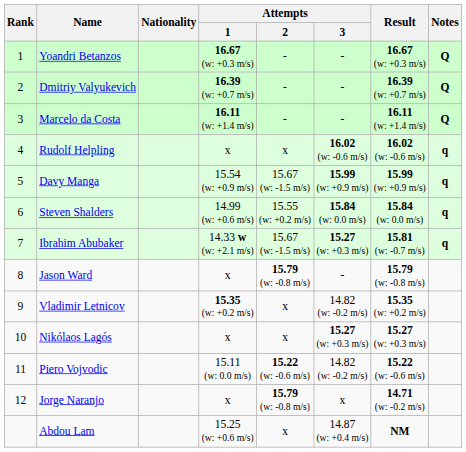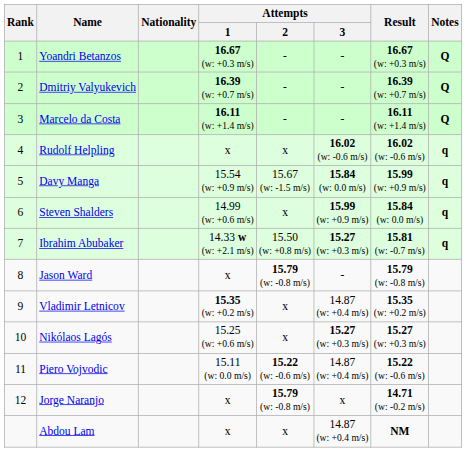 <table class="wikitable sortable" style="text-align:center">
 <tr>
 <th rowspan=2>Rank</th>
 <th rowspan=2>Name</th>
 <th rowspan=2>Nationality</th>
 <th colspan=3>Attempts</th>
 <th rowspan=2>Result</th>
 <th rowspan=2>Notes</th>
 </tr>
 <tr>
 <th>1</th>
 <th>2</th>
 <th>3</th>
 </tr>
 <tr bgcolor=ccffcc>
 <td>1</td>
 <td align=left><a href='#'>Yoandri Betanzos</a></td>
 <td align=left></td>
 <td><strong>16.67</strong><br><small>(w: +0.3 m/s)</small></td>
 <td>-</td>
 <td>-</td>
 <td><strong>16.67</strong> <br><small>(w: +0.3 m/s)</small></td>
 <td><strong>Q</strong></td>
 </tr>
 <tr bgcolor=ccffcc>
 <td>2</td>
 <td align=left><a href='#'>Dmitriy Valyukevich</a></td>
 <td align=left></td>
 <td><strong>16.39</strong><br><small>(w: +0.7 m/s)</small></td>
 <td>-</td>
 <td>-</td>
 <td><strong>16.39</strong> <br><small>(w: +0.7 m/s)</small></td>
 <td><strong>Q</strong></td>
 </tr>
 <tr bgcolor=ccffcc>
 <td>3</td>
 <td align=left><a href='#'>Marcelo da Costa</a></td>
 <td align=left></td>
 <td><strong>16.11</strong><br><small>(w: +1.4 m/s)</small></td>
 <td>-</td>
 <td>-</td>
 <td><strong>16.11</strong> <br><small>(w: +1.4 m/s)</small></td>
 <td><strong>Q</strong></td>
 </tr>
 <tr bgcolor=ddffdd>
 <td>4</td>
 <td align=left><a href='#'>Rudolf Helpling</a></td>
 <td align=left></td>
 <td>x</td>
 <td>x</td>
 <td><strong>16.02</strong><br><small>(w: -0.6 m/s)</small></td>
 <td><strong>16.02</strong> <br><small>(w: -0.6 m/s)</small></td>
 <td><strong>q</strong></td>
 </tr>
 <tr bgcolor=ddffdd>
 <td>5</td>
 <td align=left><a href='#'>Davy Manga</a></td>
 <td align=left></td>
 <td>15.54<br><small>(w: +0.9 m/s)</small></td>
 <td>15.67<br><small>(w: -1.5 m/s)</small></td>
-<td><strong>15.99</strong><br><small>(w: +0.9 m/s)</small></td>
+<td><strong>15.84</strong><br><small>(w: 0.0 m/s)</small></td>
 <td><strong>15.99</strong> <br><small>(w: +0.9 m/s)</small></td>
 <td><strong>q</strong></td>
 </tr>
 <tr bgcolor=ddffdd>
 <td>6</td>
 <td align=left><a href='#'>Steven Shalders</a></td>
 <td align=left></td>
 <td>14.99<br><small>(w: +0.6 m/s)</small></td>
-<td>15.55<br><small>(w: +0.2 m/s)</small></td>
-<td><strong>15.84</strong><br><small>(w: 0.0 m/s)</small></td>
+<td>x</td>
+<td><strong>15.99</strong><br><small>(w: +0.9 m/s)</small></td>
 <td><strong>15.84</strong> <br><small>(w: 0.0 m/s)</small></td>
 <td><strong>q</strong></td>
 </tr>
 <tr bgcolor=ddffdd>
 <td>7</td>
 <td align=left><a href='#'>Ibrahim Abubaker</a></td>
 <td align=left></td>
 <td>14.33 <strong>w</strong> <br><small>(w: +2.1 m/s)</small></td>
-<td>15.67<br><small>(w: -1.5 m/s)</small></td>
+<td>15.50<br><small>(w: +0.8 m/s)</small></td>
 <td><strong>15.27</strong><br><small>(w: +0.3 m/s)</small></td>
 <td><strong>15.81</strong> <br><small>(w: -0.7 m/s)</small></td>
 <td><strong>q</strong></td>
 </tr>
 <tr>
 <td>8</td>
 <td align=left><a href='#'>Jason Ward</a></td>
 <td align=left></td>
 <td>x</td>
 <td><strong>15.79</strong><br><small>(w: -0.8 m/s)</small></td>
 <td>-</td>
 <td><strong>15.79</strong> <br><small>(w: -0.8 m/s)</small></td>
 <td></td>
 </tr>
 <tr>
 <td>9</td>
 <td align=left><a href='#'>Vladimir Letnicov</a></td>
 <td align=left></td>
 <td><strong>15.35</strong><br><small>(w: +0.2 m/s)</small></td>
 <td>x</td>
-<td>14.82<br><small>(w: -0.2 m/s)</small></td>
+<td>14.87<br><small>(w: +0.4 m/s)</small></td>
 <td><strong>15.35</strong> <br><small>(w: +0.2 m/s)</small></td>
 <td></td>
 </tr>
 <tr>
 <td>10</td>
 <td align=left><a href='#'>Nikólaos Lagós</a></td>
 <td align=left></td>
-<td>x</td>
+<td>15.25<br><small>(w: +0.6 m/s)</small></td>
 <td>x</td>
 <td><strong>15.27</strong><br><small>(w: +0.3 m/s)</small></td>
 <td><strong>15.27</strong> <br><small>(w: +0.3 m/s)</small></td>
 <td></td>
 </tr>
 <tr>
 <td>11</td>
 <td align=left><a href='#'>Piero Vojvodic</a></td>
 <td align=left></td>
 <td>15.11<br><small>(w: 0.0 m/s)</small></td>
 <td><strong>15.22</strong><br><small>(w: -0.6 m/s)</small></td>
-<td>14.82<br><small>(w: -0.2 m/s)</small></td>
+<td>14.87<br><small>(w: +0.4 m/s)</small></td>
 <td><strong>15.22</strong> <br><small>(w: -0.6 m/s)</small></td>
 <td></td>
 </tr>
 <tr>
 <td>12</td>
 <td align=left><a href='#'>Jorge Naranjo</a></td>
 <td align=left></td>
 <td>x</td>
 <td><strong>15.79</strong><br><small>(w: -0.8 m/s)</small></td>
 <td>x</td>
 <td><strong>14.71</strong> <br><small>(w: -0.2 m/s)</small></td>
 <td></td>
 </tr>
 <tr>
 <td></td>
 <td align=left><a href='#'>Abdou Lam</a></td>
 <td align=left></td>
-<td>15.25<br><small>(w: +0.6 m/s)</small></td>
+<td>x</td>
 <td>x</td>
 <td>14.87<br><small>(w: +0.4 m/s)</small></td>
 <td><strong>NM</strong></td>
 <td></td>
 </tr>
 </table>
